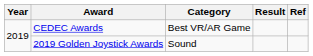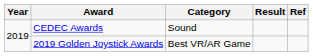 <table class="wikitable sortable">
 <tr>
 <th>Year</th>
 <th>Award</th>
 <th>Category</th>
 <th>Result</th>
 <th>Ref</th>
 </tr>
 <tr>
 <td style="text-align:center;" rowspan="2">2019</td>
 <td><a href='#'>CEDEC Awards</a></td>
-<td>Best VR/AR Game</td>
+<td>Sound</td>
 <td></td>
 <td style="text-align:center;"></td>
 </tr>
 <tr>
 <td><a href='#'>2019 Golden Joystick Awards</a></td>
-<td>Sound</td>
+<td>Best VR/AR Game</td>
 <td></td>
 <td style="text-align:center;"></td>
 </tr>
 </table>
